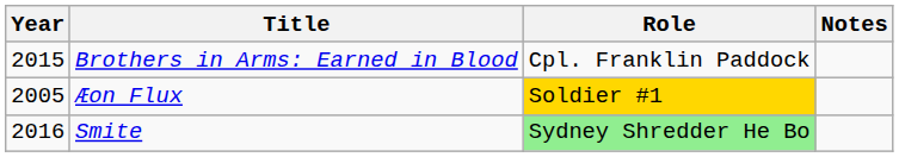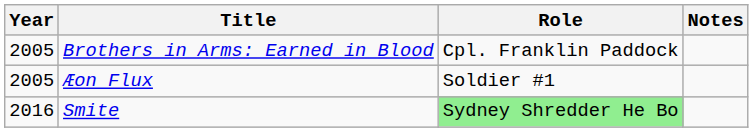 <table class="wikitable sortable">
 <tr>
 <th>Year</th>
 <th>Title</th>
 <th>Role</th>
 <th>Notes</th>
 </tr>
 <tr>
-<td>2015</td>
+<td>2005</td>
 <td><em><a href='#'>Brothers in Arms: Earned in Blood</a></em></td>
 <td>Cpl. Franklin Paddock</td>
 <td></td>
 </tr>
 <tr>
 <td>2005</td>
 <td><em><a href='#'>Æon Flux</a></em></td>
-<td style="background: gold;">Soldier #1</td>
+<td>Soldier #1</td>
 <td></td>
 </tr>
 <tr>
 <td>2016</td>
 <td><em><a href='#'>Smite</a></em></td>
 <td style="background: lightgreen;">Sydney Shredder He Bo</td>
 <td></td>
 </tr>
 </table>
